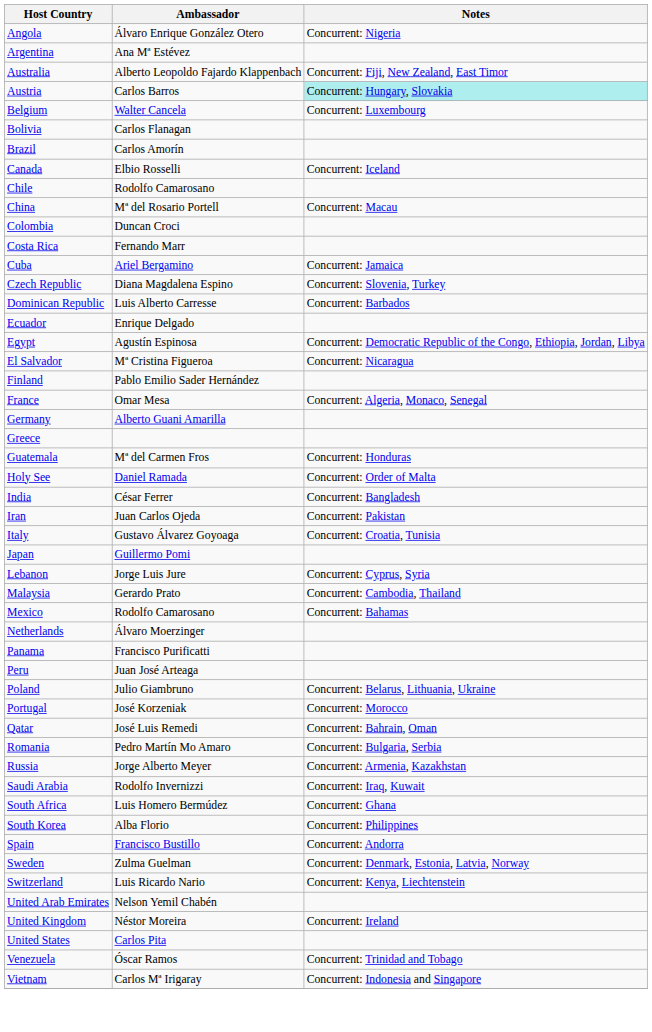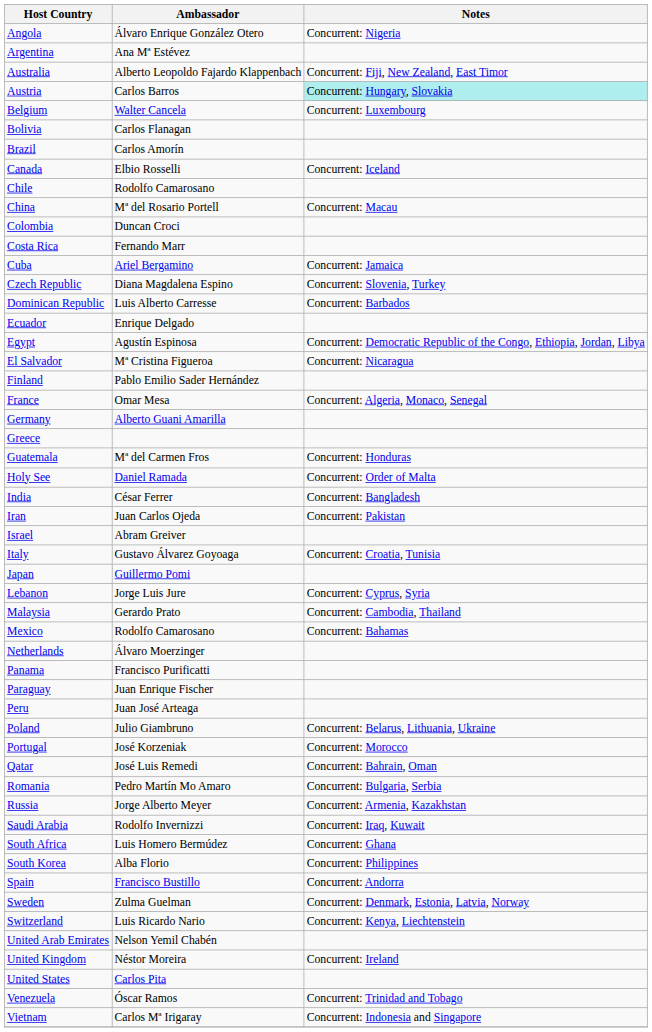 <table class="wikitable sortable" style="font-size: 95%">
 <tr>
 <th>Host Country</th>
 <th>Ambassador</th>
 <th>Notes</th>
 </tr>
 <tr>
 <td><a href='#'>Angola</a></td>
 <td>Álvaro Enrique González Otero</td>
 <td>Concurrent: <a href='#'>Nigeria</a></td>
 </tr>
 <tr>
 <td><a href='#'>Argentina</a></td>
 <td>Ana Mª Estévez</td>
 <td></td>
 </tr>
 <tr>
 <td><a href='#'>Australia</a></td>
 <td>Alberto Leopoldo Fajardo Klappenbach</td>
 <td>Concurrent: <a href='#'>Fiji</a>, <a href='#'>New Zealand</a>, <a href='#'>East Timor</a></td>
 </tr>
 <tr>
 <td><a href='#'>Austria</a></td>
 <td>Carlos Barros</td>
 <td style="background: paleturquoise;">Concurrent: <a href='#'>Hungary</a>, <a href='#'>Slovakia</a></td>
 </tr>
 <tr>
 <td><a href='#'>Belgium</a></td>
 <td><a href='#'>Walter Cancela</a></td>
 <td>Concurrent: <a href='#'>Luxembourg</a></td>
 </tr>
 <tr>
 <td><a href='#'>Bolivia</a></td>
 <td>Carlos Flanagan</td>
 <td></td>
 </tr>
 <tr>
 <td><a href='#'>Brazil</a></td>
 <td>Carlos Amorín</td>
 <td></td>
 </tr>
 <tr>
 <td><a href='#'>Canada</a></td>
 <td>Elbio Rosselli</td>
 <td>Concurrent: <a href='#'>Iceland</a></td>
 </tr>
 <tr>
 <td><a href='#'>Chile</a></td>
 <td>Rodolfo Camarosano</td>
 <td></td>
 </tr>
 <tr>
 <td><a href='#'>China</a></td>
 <td>Mª del Rosario Portell</td>
 <td>Concurrent: <a href='#'>Macau</a></td>
 </tr>
 <tr>
 <td><a href='#'>Colombia</a></td>
 <td>Duncan Croci</td>
 <td></td>
 </tr>
 <tr>
 <td><a href='#'>Costa Rica</a></td>
 <td>Fernando Marr</td>
 <td></td>
 </tr>
 <tr>
 <td><a href='#'>Cuba</a></td>
 <td><a href='#'>Ariel Bergamino</a></td>
 <td>Concurrent: <a href='#'>Jamaica</a></td>
 </tr>
 <tr>
 <td><a href='#'>Czech Republic</a></td>
 <td>Diana Magdalena Espino</td>
 <td>Concurrent: <a href='#'>Slovenia</a>, <a href='#'>Turkey</a></td>
 </tr>
 <tr>
 <td><a href='#'>Dominican Republic</a></td>
 <td>Luis Alberto Carresse</td>
 <td>Concurrent: <a href='#'>Barbados</a></td>
 </tr>
 <tr>
 <td><a href='#'>Ecuador</a></td>
 <td>Enrique Delgado</td>
 <td></td>
 </tr>
 <tr>
 <td><a href='#'>Egypt</a></td>
 <td>Agustín Espinosa</td>
 <td>Concurrent: <a href='#'>Democratic Republic of the Congo</a>, <a href='#'>Ethiopia</a>, <a href='#'>Jordan</a>, <a href='#'>Libya</a></td>
 </tr>
 <tr>
 <td><a href='#'>El Salvador</a></td>
 <td>Mª Cristina Figueroa</td>
 <td>Concurrent: <a href='#'>Nicaragua</a></td>
 </tr>
 <tr>
 <td><a href='#'>Finland</a></td>
 <td>Pablo Emilio Sader Hernández</td>
 <td></td>
 </tr>
 <tr>
 <td><a href='#'>France</a></td>
 <td>Omar Mesa</td>
 <td>Concurrent: <a href='#'>Algeria</a>, <a href='#'>Monaco</a>, <a href='#'>Senegal</a></td>
 </tr>
 <tr>
 <td><a href='#'>Germany</a></td>
 <td><a href='#'>Alberto Guani Amarilla</a></td>
 <td></td>
 </tr>
 <tr>
 <td><a href='#'>Greece</a></td>
 <td></td>
 </tr>
 <tr>
 <td><a href='#'>Guatemala</a></td>
 <td>Mª del Carmen Fros</td>
 <td>Concurrent: <a href='#'>Honduras</a></td>
 </tr>
 <tr>
 <td><a href='#'>Holy See</a></td>
 <td><a href='#'>Daniel Ramada</a></td>
 <td>Concurrent: <a href='#'>Order of Malta</a></td>
 </tr>
 <tr>
 <td><a href='#'>India</a></td>
 <td>César Ferrer</td>
 <td>Concurrent: <a href='#'>Bangladesh</a></td>
 </tr>
 <tr>
 <td><a href='#'>Iran</a></td>
 <td>Juan Carlos Ojeda</td>
 <td>Concurrent: <a href='#'>Pakistan</a></td>
 </tr>
 <tr>
+<td><a href='#'>Israel</a></td>
+<td>Abram Greiver</td>
+<td></td>
+</tr>
+<tr>
 <td><a href='#'>Italy</a></td>
 <td>Gustavo Álvarez Goyoaga</td>
 <td>Concurrent: <a href='#'>Croatia</a>, <a href='#'>Tunisia</a></td>
 </tr>
 <tr>
 <td><a href='#'>Japan</a></td>
 <td><a href='#'>Guillermo Pomi</a></td>
 <td></td>
 </tr>
 <tr>
 <td><a href='#'>Lebanon</a></td>
 <td>Jorge Luis Jure</td>
 <td>Concurrent: <a href='#'>Cyprus</a>, <a href='#'>Syria</a></td>
 </tr>
 <tr>
 <td><a href='#'>Malaysia</a></td>
 <td>Gerardo Prato</td>
 <td>Concurrent: <a href='#'>Cambodia</a>, <a href='#'>Thailand</a></td>
 </tr>
 <tr>
 <td><a href='#'>Mexico</a></td>
 <td>Rodolfo Camarosano</td>
 <td>Concurrent: <a href='#'>Bahamas</a></td>
 </tr>
 <tr>
 <td><a href='#'>Netherlands</a></td>
 <td>Álvaro Moerzinger</td>
 <td></td>
 </tr>
 <tr>
 <td><a href='#'>Panama</a></td>
 <td>Francisco Purificatti</td>
+<td></td>
+</tr>
+<tr>
+<td><a href='#'>Paraguay</a></td>
+<td>Juan Enrique Fischer</td>
 <td></td>
 </tr>
 <tr>
 <td><a href='#'>Peru</a></td>
 <td>Juan José Arteaga</td>
 <td></td>
 </tr>
 <tr>
 <td><a href='#'>Poland</a></td>
 <td>Julio Giambruno</td>
 <td>Concurrent: <a href='#'>Belarus</a>, <a href='#'>Lithuania</a>, <a href='#'>Ukraine</a></td>
 </tr>
 <tr>
 <td><a href='#'>Portugal</a></td>
 <td>José Korzeniak</td>
 <td>Concurrent: <a href='#'>Morocco</a></td>
 </tr>
 <tr>
 <td><a href='#'>Qatar</a></td>
 <td>José Luis Remedi</td>
 <td>Concurrent: <a href='#'>Bahrain</a>, <a href='#'>Oman</a></td>
 </tr>
 <tr>
 <td><a href='#'>Romania</a></td>
 <td>Pedro Martín Mo Amaro</td>
 <td>Concurrent: <a href='#'>Bulgaria</a>, <a href='#'>Serbia</a></td>
 </tr>
 <tr>
 <td><a href='#'>Russia</a></td>
 <td>Jorge Alberto Meyer</td>
 <td>Concurrent: <a href='#'>Armenia</a>, <a href='#'>Kazakhstan</a></td>
 </tr>
 <tr>
 <td><a href='#'>Saudi Arabia</a></td>
 <td>Rodolfo Invernizzi</td>
 <td>Concurrent: <a href='#'>Iraq</a>, <a href='#'>Kuwait</a></td>
 </tr>
 <tr>
 <td><a href='#'>South Africa</a></td>
 <td>Luis Homero Bermúdez</td>
 <td>Concurrent: <a href='#'>Ghana</a></td>
 </tr>
 <tr>
 <td><a href='#'>South Korea</a></td>
 <td>Alba Florio</td>
 <td>Concurrent: <a href='#'>Philippines</a></td>
 </tr>
 <tr>
 <td><a href='#'>Spain</a></td>
 <td><a href='#'>Francisco Bustillo</a></td>
 <td>Concurrent: <a href='#'>Andorra</a></td>
 </tr>
 <tr>
 <td><a href='#'>Sweden</a></td>
 <td>Zulma Guelman</td>
 <td>Concurrent: <a href='#'>Denmark</a>, <a href='#'>Estonia</a>, <a href='#'>Latvia</a>, <a href='#'>Norway</a></td>
 </tr>
 <tr>
 <td><a href='#'>Switzerland</a></td>
 <td>Luis Ricardo Nario</td>
 <td>Concurrent: <a href='#'>Kenya</a>, <a href='#'>Liechtenstein</a></td>
 </tr>
 <tr>
 <td><a href='#'>United Arab Emirates</a></td>
 <td>Nelson Yemil Chabén</td>
 <td></td>
 </tr>
 <tr>
 <td><a href='#'>United Kingdom</a></td>
 <td>Néstor Moreira</td>
 <td>Concurrent: <a href='#'>Ireland</a></td>
 </tr>
 <tr>
 <td><a href='#'>United States</a></td>
 <td><a href='#'>Carlos Pita</a></td>
 <td></td>
 </tr>
 <tr>
 <td><a href='#'>Venezuela</a></td>
 <td>Óscar Ramos</td>
 <td>Concurrent: <a href='#'>Trinidad and Tobago</a></td>
 </tr>
 <tr>
 <td><a href='#'>Vietnam</a></td>
 <td>Carlos Mª Irigaray</td>
 <td>Concurrent: <a href='#'>Indonesia</a> and <a href='#'>Singapore</a></td>
 </tr>
 <tr>
 </tr>
 </table>
